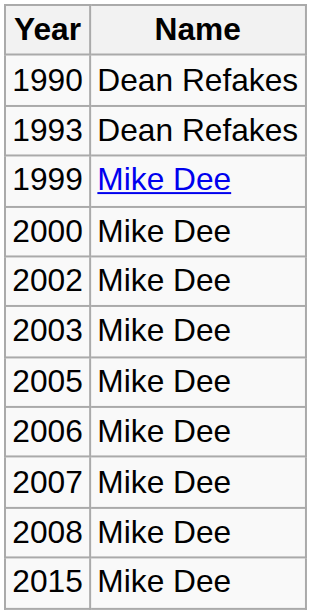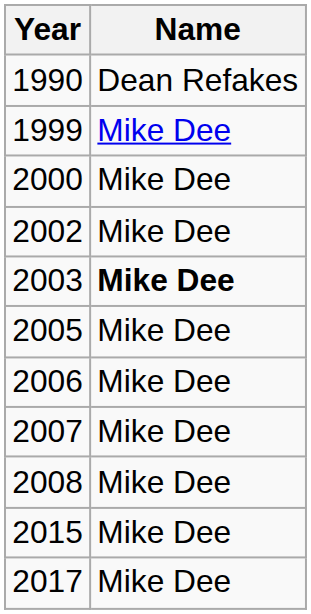 <table class="wikitable">
 <tr>
 <th>Year</th>
 <th>Name</th>
 </tr>
 <tr>
 <td>1990</td>
-<td>Dean Refakes</td>
-</tr>
-<tr>
-<td>1993</td>
 <td>Dean Refakes</td>
 </tr>
 <tr>
 <td>1999</td>
 <td><a href='#'>Mike Dee</a></td>
 </tr>
 <tr>
 <td>2000</td>
 <td>Mike Dee</td>
 </tr>
 <tr>
 <td>2002</td>
 <td>Mike Dee</td>
 </tr>
 <tr>
 <td>2003</td>
-<td>Mike Dee</td>
+<td><strong>Mike Dee</strong></td>
 </tr>
 <tr>
 <td>2005</td>
 <td>Mike Dee</td>
 </tr>
 <tr>
 <td>2006</td>
 <td>Mike Dee</td>
 </tr>
 <tr>
 <td>2007</td>
 <td>Mike Dee</td>
 </tr>
 <tr>
 <td>2008</td>
 <td>Mike Dee</td>
 </tr>
 <tr>
 <td>2015</td>
 <td>Mike Dee</td>
 </tr>
+<tr>
+<td>2017</td>
+<td>Mike Dee</td>
+</tr>
 </table>
